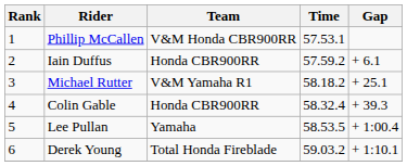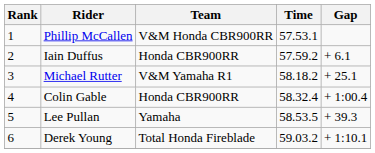 <table class="wikitable">
 <tr style="background:#efefef;">
 <th>Rank</th>
 <th>Rider</th>
 <th>Team</th>
 <th>Time</th>
 <th>Gap</th>
 </tr>
 <tr>
 <td>1</td>
 <td> <a href='#'>Phillip McCallen</a></td>
 <td>V&M Honda CBR900RR</td>
 <td>57.53.1</td>
 <td></td>
 </tr>
 <tr>
 <td>2</td>
 <td> Iain Duffus</td>
 <td>Honda CBR900RR</td>
 <td>57.59.2</td>
 <td>+ 6.1</td>
 </tr>
 <tr>
 <td>3</td>
 <td> <a href='#'>Michael Rutter</a></td>
 <td>V&M Yamaha R1</td>
 <td>58.18.2</td>
 <td>+ 25.1</td>
 </tr>
 <tr>
 <td>4</td>
 <td> Colin Gable</td>
 <td>Honda CBR900RR</td>
 <td>58.32.4</td>
-<td>+ 39.3</td>
+<td>+ 1:00.4</td>
 </tr>
 <tr>
 <td>5</td>
 <td> Lee Pullan</td>
 <td>Yamaha</td>
 <td>58.53.5</td>
-<td>+ 1:00.4</td>
+<td>+ 39.3</td>
 </tr>
 <tr>
 <td>6</td>
 <td> Derek Young</td>
 <td>Total Honda Fireblade</td>
 <td>59.03.2</td>
 <td>+ 1:10.1</td>
 </tr>
 <tr>
 </tr>
 </table>
